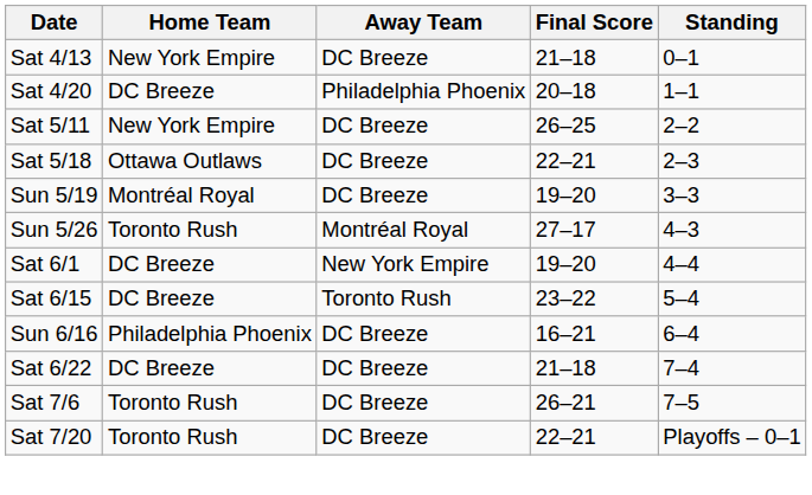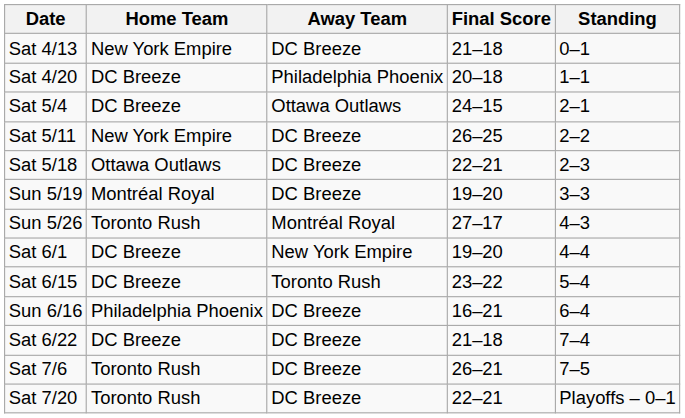 <table class="wikitable">
 <tr>
 <th>Date</th>
 <th>Home Team</th>
 <th>Away Team</th>
 <th>Final Score</th>
 <th>Standing</th>
 </tr>
 <tr>
 <td>Sat 4/13</td>
 <td>New York Empire</td>
 <td>DC Breeze</td>
 <td>21–18</td>
 <td>0–1</td>
 </tr>
 <tr>
 <td>Sat 4/20</td>
 <td>DC Breeze</td>
 <td>Philadelphia Phoenix</td>
 <td>20–18</td>
 <td>1–1</td>
+</tr>
+<tr>
+<td>Sat 5/4</td>
+<td>DC Breeze</td>
+<td>Ottawa Outlaws</td>
+<td>24–15</td>
+<td>2–1</td>
 </tr>
 <tr>
 <td>Sat 5/11</td>
 <td>New York Empire</td>
 <td>DC Breeze</td>
 <td>26–25</td>
 <td>2–2</td>
 </tr>
 <tr>
 <td>Sat 5/18</td>
 <td>Ottawa Outlaws</td>
 <td>DC Breeze</td>
 <td>22–21</td>
 <td>2–3</td>
 </tr>
 <tr>
 <td>Sun 5/19</td>
 <td>Montréal Royal</td>
 <td>DC Breeze</td>
 <td>19–20</td>
 <td>3–3</td>
 </tr>
 <tr>
 <td>Sun 5/26</td>
 <td>Toronto Rush</td>
 <td>Montréal Royal</td>
 <td>27–17</td>
 <td>4–3</td>
 </tr>
 <tr>
 <td>Sat 6/1</td>
 <td>DC Breeze</td>
 <td>New York Empire</td>
 <td>19–20</td>
 <td>4–4</td>
 </tr>
 <tr>
 <td>Sat 6/15</td>
 <td>DC Breeze</td>
 <td>Toronto Rush</td>
 <td>23–22</td>
 <td>5–4</td>
 </tr>
 <tr>
 <td>Sun 6/16</td>
 <td>Philadelphia Phoenix</td>
 <td>DC Breeze</td>
 <td>16–21</td>
 <td>6–4</td>
 </tr>
 <tr>
 <td>Sat 6/22</td>
 <td>DC Breeze</td>
 <td>DC Breeze</td>
 <td>21–18</td>
 <td>7–4</td>
 </tr>
 <tr>
 <td>Sat 7/6</td>
 <td>Toronto Rush</td>
 <td>DC Breeze</td>
 <td>26–21</td>
 <td>7–5</td>
 </tr>
 <tr>
 <td>Sat 7/20</td>
 <td>Toronto Rush</td>
 <td>DC Breeze</td>
 <td>22–21</td>
 <td>Playoffs – 0–1</td>
 </tr>
 </table>
